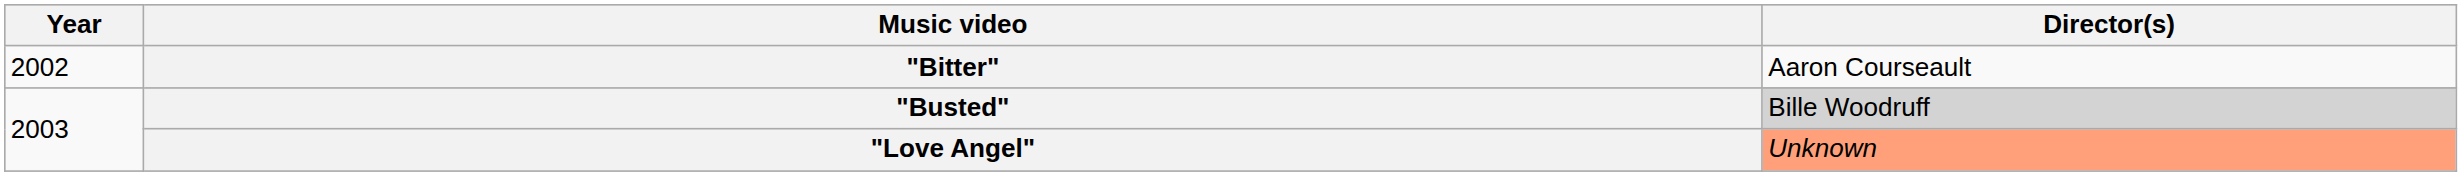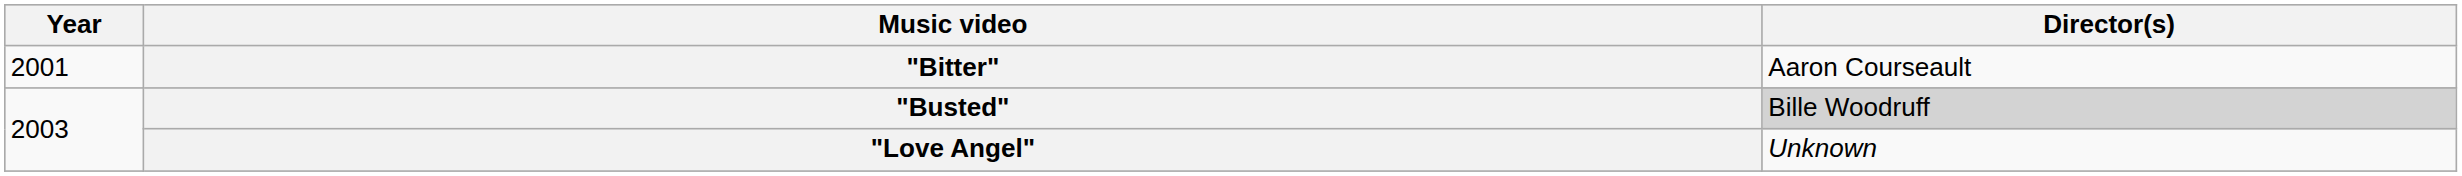 <table class="wikitable plainrowheaders" width=95%>
 <tr>
 <th scope="col" width=3%>Year</th>
 <th scope="col" width=35%>Music video</th>
 <th scope="col" width=15%>Director(s)</th>
 </tr>
 <tr>
-<td>2002</td>
+<td>2001</td>
 <th scope="row">"Bitter" </th>
 <td>Aaron Courseault</td>
 </tr>
 <tr>
 <td rowspan="2">2003</td>
 <th scope="row">"Busted" </th>
 <td style="background: lightgrey;">Bille Woodruff</td>
 </tr>
 <tr>
 <th scope="row">"Love Angel" </th>
-<td style="background: lightsalmon;"><em>Unknown</em></td>
+<td><em>Unknown</em></td>
 </tr>
 </table>
